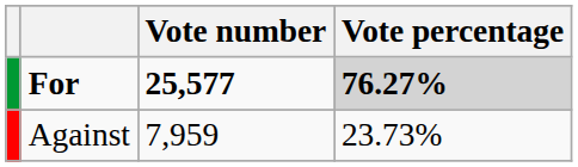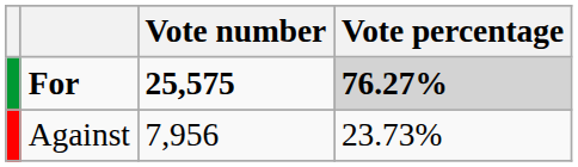 <table class="wikitable">
 <tr>
 <th></th>
 <th></th>
 <th>Vote number</th>
 <th>Vote percentage</th>
 </tr>
 <tr>
 <td style="color:inherit;background:#009933"></td>
 <td><strong>For</strong></td>
-<td><strong>25,577</strong></td>
+<td><strong>25,575</strong></td>
 <td style="background: lightgrey;"><strong>76.27%</strong></td>
 </tr>
 <tr>
 <td style="color:inherit;background:#ff0000"></td>
 <td>Against</td>
-<td>7,959</td>
+<td>7,956</td>
 <td>23.73%</td>
 </tr>
 </table>
